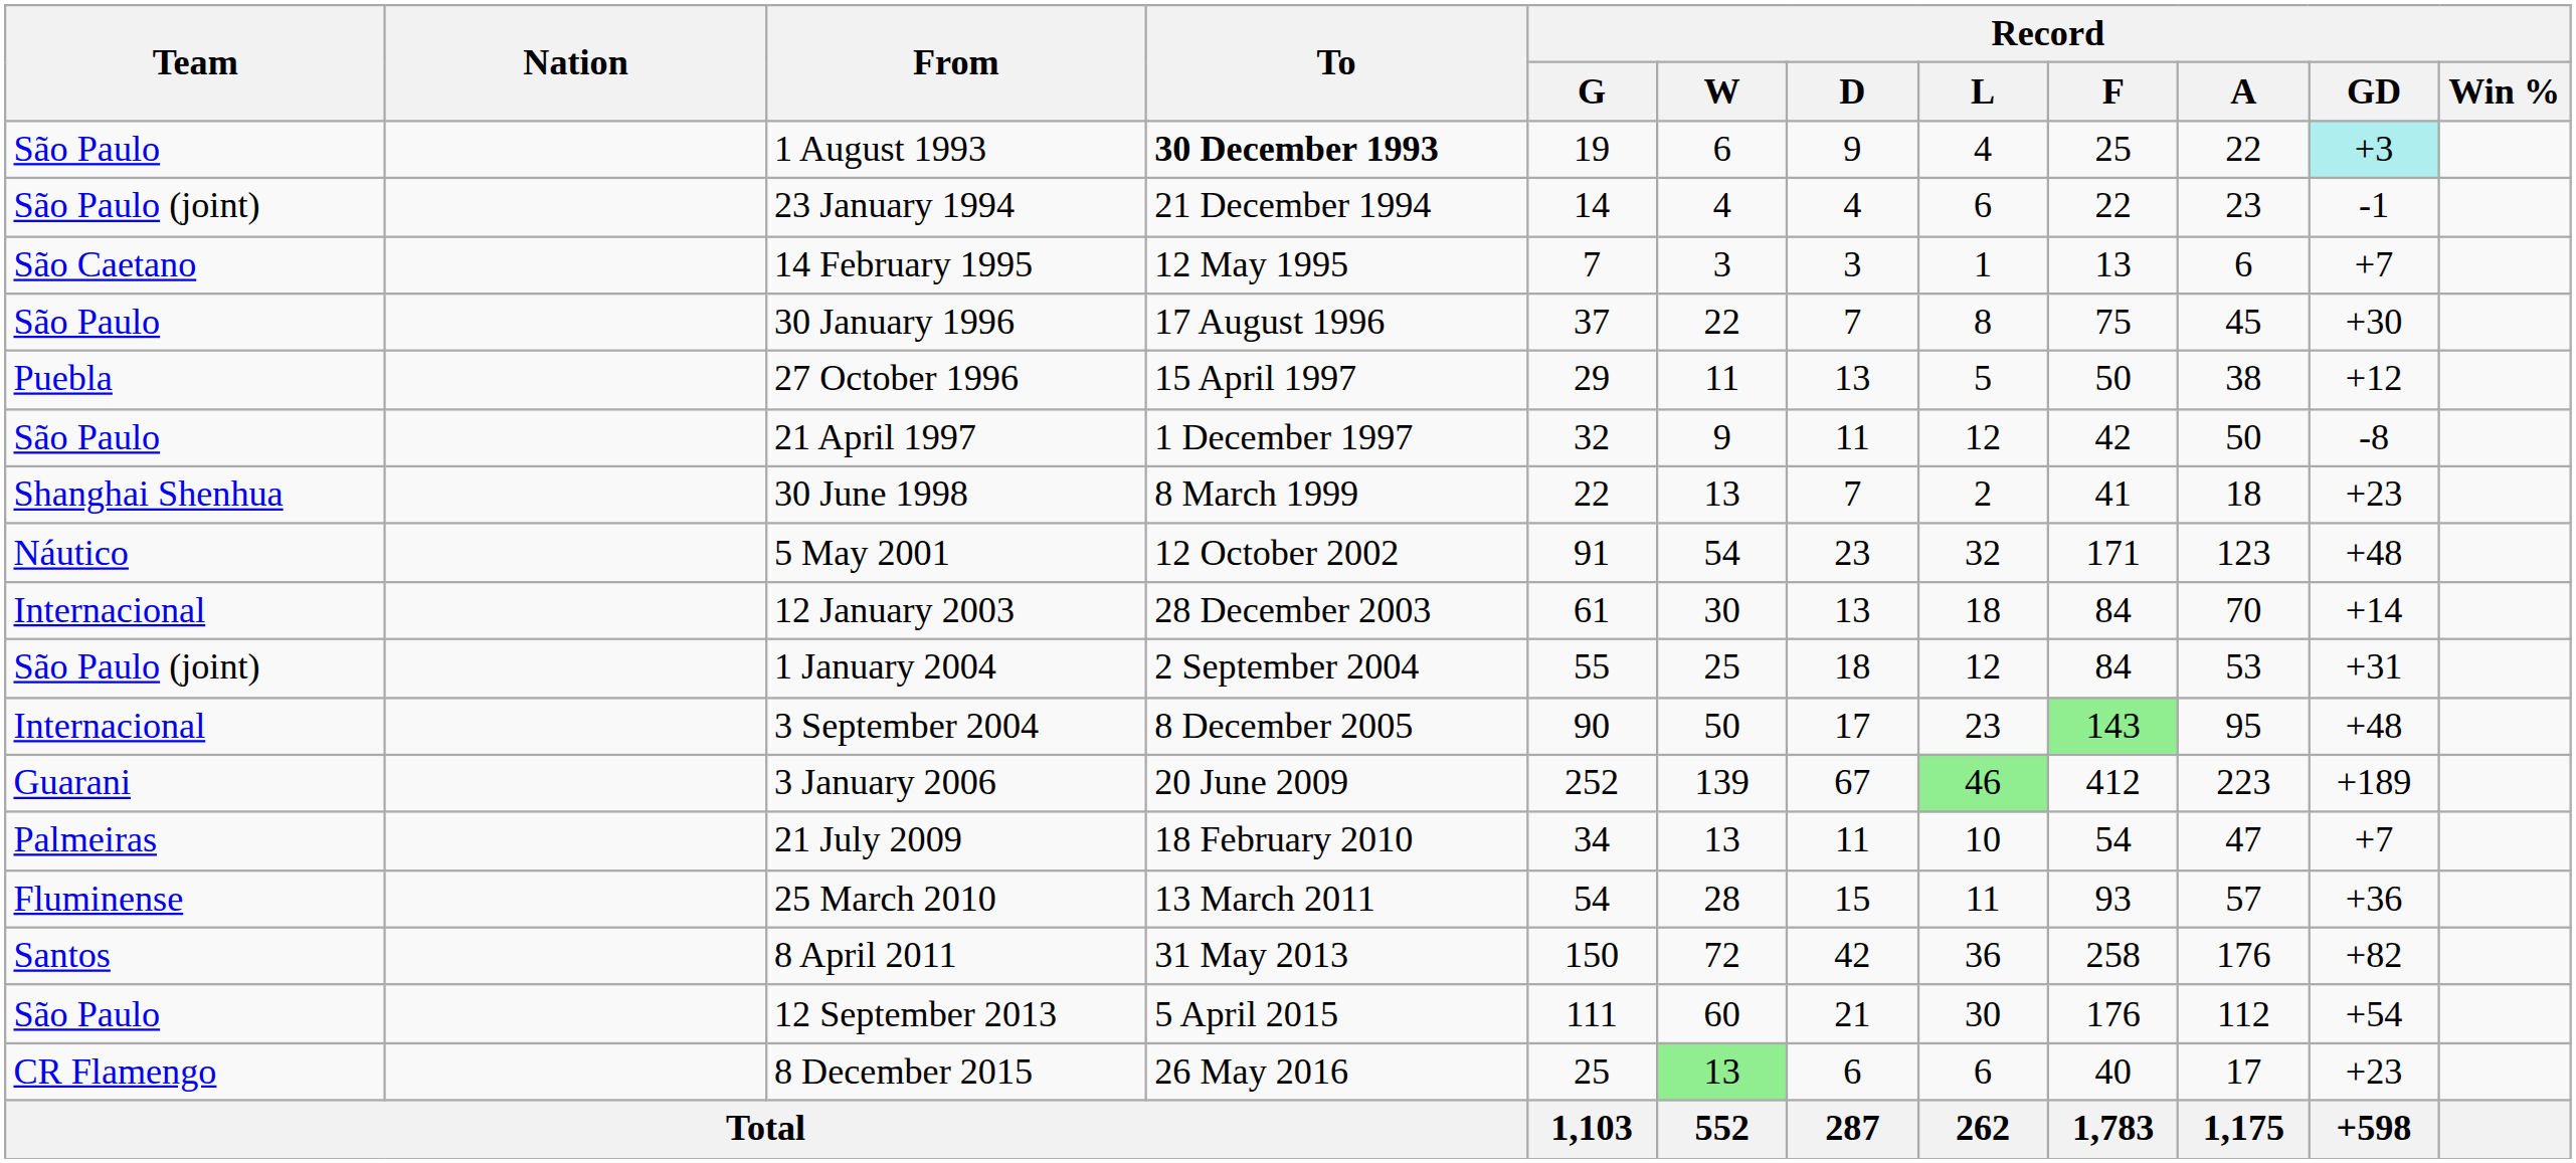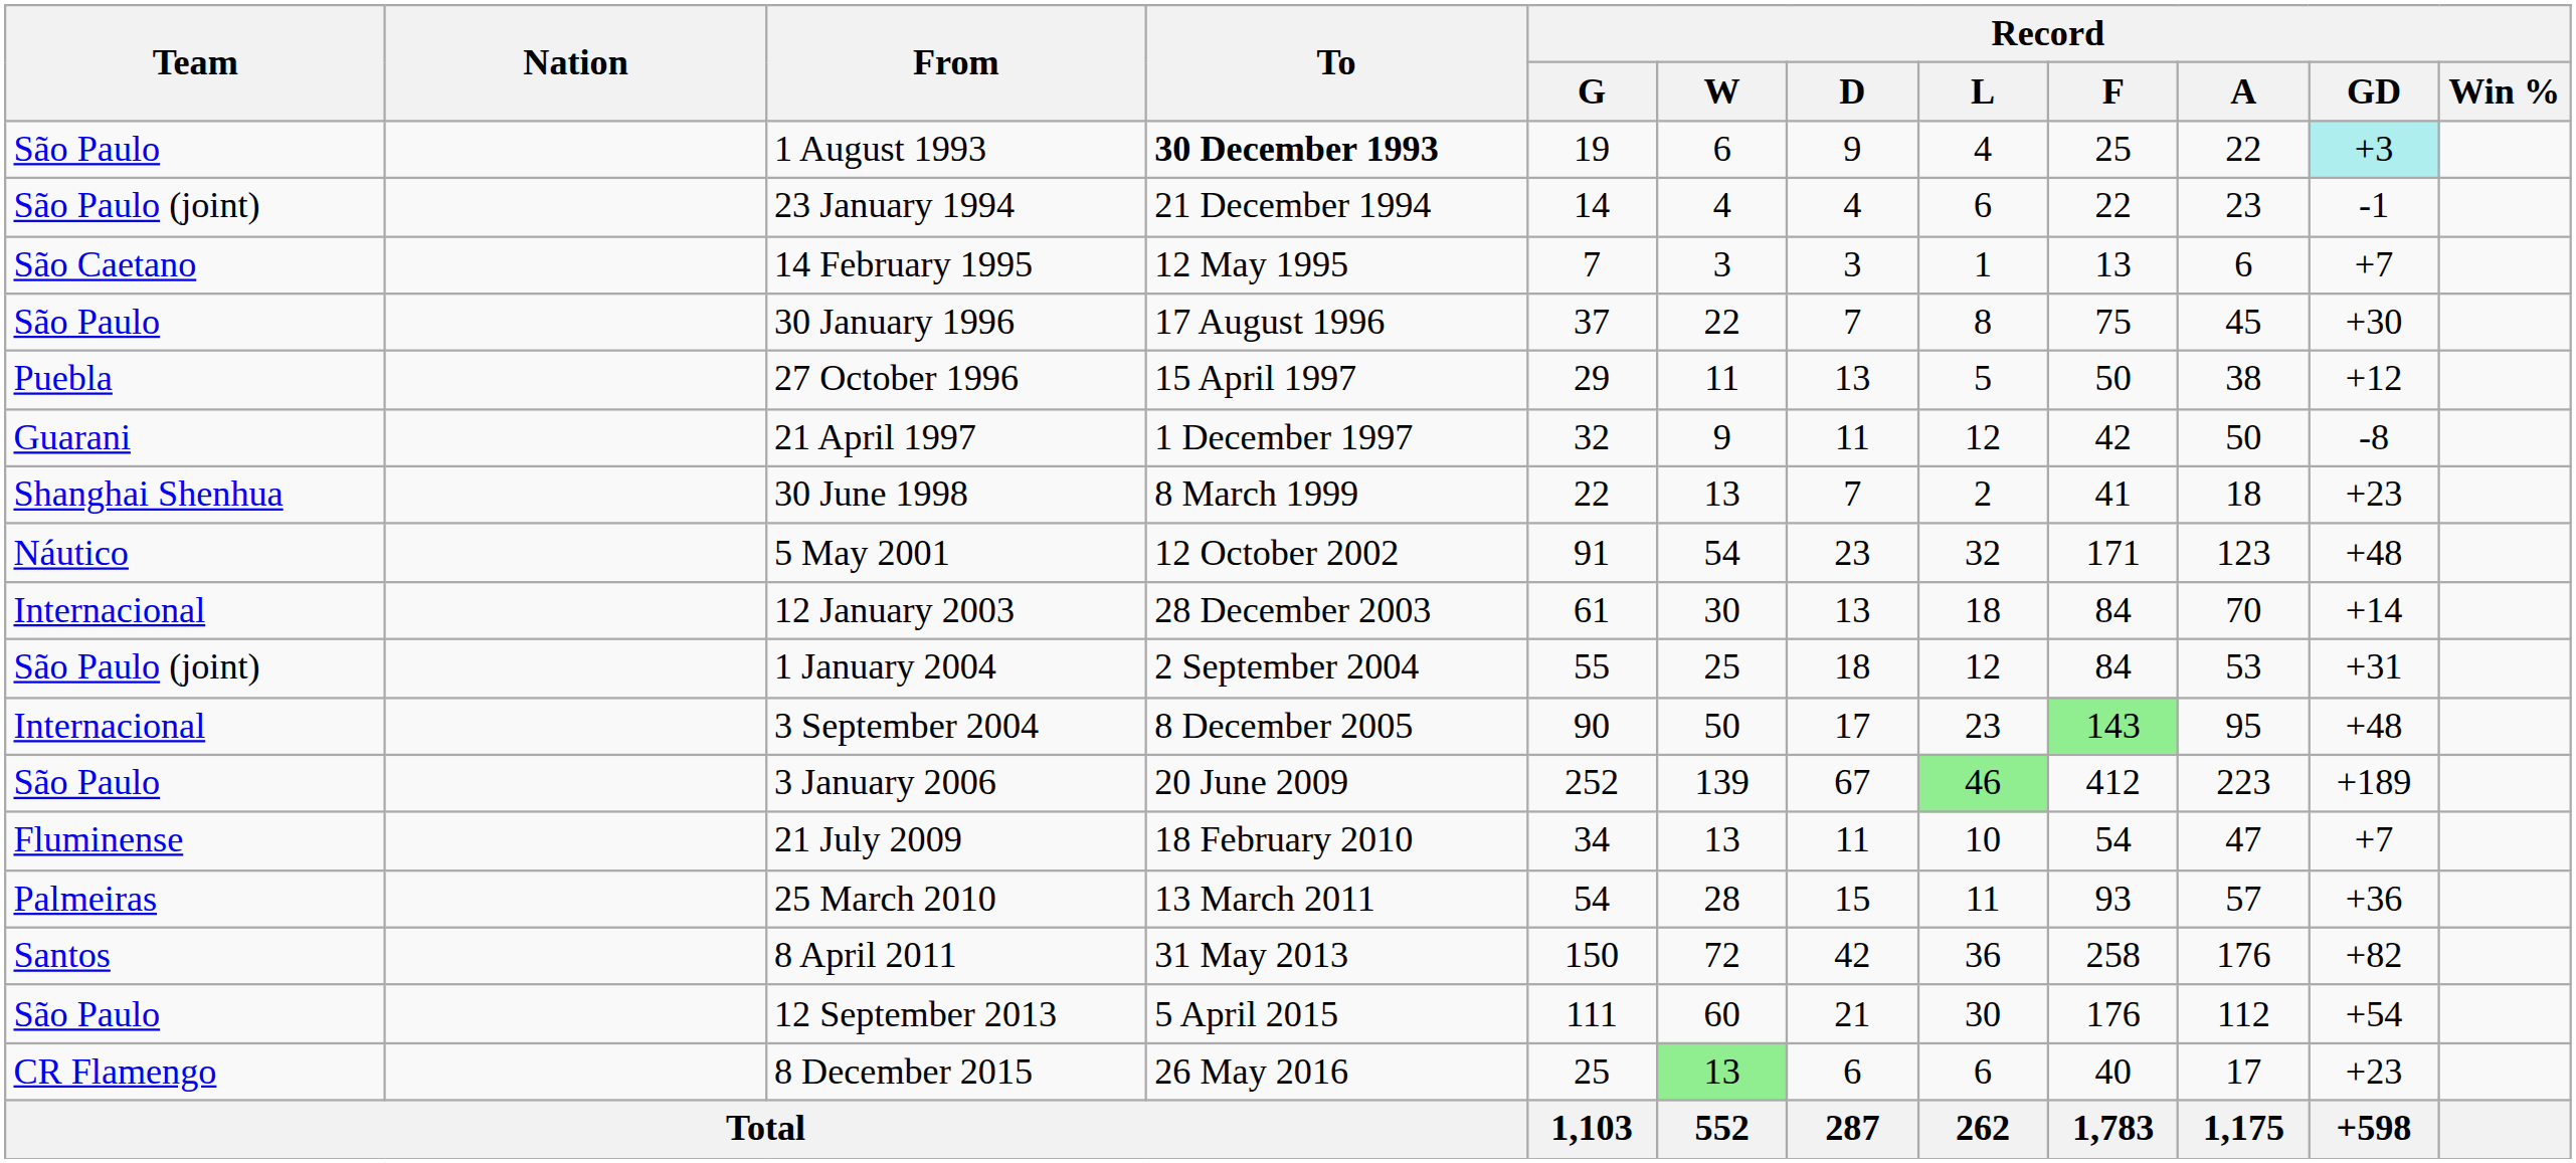 <table class="wikitable" style="text-align: center">
 <tr>
 <th rowspan=2 width=160>Team</th>
 <th rowspan=2 width=160>Nation</th>
 <th rowspan=2 width=160>From</th>
 <th rowspan=2 width=160>To</th>
 <th colspan=8>Record</th>
 </tr>
 <tr>
 <th width=50>G</th>
 <th width=50>W</th>
 <th width=50>D</th>
 <th width=50>L</th>
 <th width=50>F</th>
 <th width=50>A</th>
 <th width=50>GD</th>
 <th width=50>Win %</th>
 </tr>
 <tr>
 <td align="left"><a href='#'>São Paulo</a></td>
 <td align="left"></td>
 <td align=left>1 August 1993</td>
 <td align=left><strong>30 December 1993</strong></td>
 <td>19</td>
 <td>6</td>
 <td>9</td>
 <td>4</td>
 <td>25</td>
 <td>22</td>
 <td style="background: paleturquoise;">+3</td>
 <td></td>
 </tr>
 <tr>
 <td align="left"><a href='#'>São Paulo</a> (joint)</td>
 <td align="left"></td>
 <td align=left>23 January 1994</td>
 <td align=left>21 December 1994</td>
 <td>14</td>
 <td>4</td>
 <td>4</td>
 <td>6</td>
 <td>22</td>
 <td>23</td>
 <td>-1</td>
 <td></td>
 </tr>
 <tr>
 <td align="left"><a href='#'>São Caetano</a></td>
 <td align="left"></td>
 <td align=left>14 February 1995</td>
 <td align=left>12 May 1995</td>
 <td>7</td>
 <td>3</td>
 <td>3</td>
 <td>1</td>
 <td>13</td>
 <td>6</td>
 <td>+7</td>
 <td></td>
 </tr>
 <tr>
 <td align="left"><a href='#'>São Paulo</a></td>
 <td align="left"></td>
 <td align=left>30 January 1996</td>
 <td align=left>17 August 1996</td>
 <td>37</td>
 <td>22</td>
 <td>7</td>
 <td>8</td>
 <td>75</td>
 <td>45</td>
 <td>+30</td>
 <td></td>
 </tr>
 <tr>
 <td align="left"><a href='#'>Puebla</a></td>
 <td align="left"></td>
 <td align=left>27 October 1996</td>
 <td align=left>15 April 1997</td>
 <td>29</td>
 <td>11</td>
 <td>13</td>
 <td>5</td>
 <td>50</td>
 <td>38</td>
 <td>+12</td>
 <td></td>
 </tr>
 <tr>
-<td align="left"><a href='#'>São Paulo</a></td>
+<td align="left"><a href='#'>Guarani</a></td>
 <td align="left"></td>
 <td align=left>21 April 1997</td>
 <td align=left>1 December 1997</td>
 <td>32</td>
 <td>9</td>
 <td>11</td>
 <td>12</td>
 <td>42</td>
 <td>50</td>
 <td>-8</td>
 <td></td>
 </tr>
 <tr>
 <td align="left"><a href='#'>Shanghai Shenhua</a></td>
 <td align="left"></td>
 <td align=left>30 June 1998</td>
 <td align=left>8 March 1999</td>
 <td>22</td>
 <td>13</td>
 <td>7</td>
 <td>2</td>
 <td>41</td>
 <td>18</td>
 <td>+23</td>
 <td></td>
 </tr>
 <tr>
 <td align="left"><a href='#'>Náutico</a></td>
 <td align="left"></td>
 <td align=left>5 May 2001</td>
 <td align=left>12 October 2002</td>
 <td>91</td>
 <td>54</td>
 <td>23</td>
 <td>32</td>
 <td>171</td>
 <td>123</td>
 <td>+48</td>
 <td></td>
 </tr>
 <tr>
 <td align="left"><a href='#'>Internacional</a></td>
 <td align="left"></td>
 <td align=left>12 January 2003</td>
 <td align=left>28 December 2003</td>
 <td>61</td>
 <td>30</td>
 <td>13</td>
 <td>18</td>
 <td>84</td>
 <td>70</td>
 <td>+14</td>
 <td></td>
 </tr>
 <tr>
 <td align="left"><a href='#'>São Paulo</a> (joint)</td>
 <td align="left"></td>
 <td align=left>1 January 2004</td>
 <td align=left>2 September 2004</td>
 <td>55</td>
 <td>25</td>
 <td>18</td>
 <td>12</td>
 <td>84</td>
 <td>53</td>
 <td>+31</td>
 <td></td>
 </tr>
 <tr>
 <td align="left"><a href='#'>Internacional</a></td>
 <td align="left"></td>
 <td align=left>3 September 2004</td>
 <td align=left>8 December 2005</td>
 <td>90</td>
 <td>50</td>
 <td>17</td>
 <td>23</td>
 <td style="background: lightgreen;">143</td>
 <td>95</td>
 <td>+48</td>
 <td></td>
 </tr>
 <tr>
-<td align="left"><a href='#'>Guarani</a></td>
+<td align="left"><a href='#'>São Paulo</a></td>
 <td align="left"></td>
 <td align=left>3 January 2006</td>
 <td align=left>20 June 2009</td>
 <td>252</td>
 <td>139</td>
 <td>67</td>
 <td style="background: lightgreen;">46</td>
 <td>412</td>
 <td>223</td>
 <td>+189</td>
 <td></td>
 </tr>
 <tr>
-<td align="left"><a href='#'>Palmeiras</a></td>
+<td align="left"><a href='#'>Fluminense</a></td>
 <td align="left"></td>
 <td align=left>21 July 2009</td>
 <td align=left>18 February 2010</td>
 <td>34</td>
 <td>13</td>
 <td>11</td>
 <td>10</td>
 <td>54</td>
 <td>47</td>
 <td>+7</td>
 <td></td>
 </tr>
 <tr>
-<td align="left"><a href='#'>Fluminense</a></td>
+<td align="left"><a href='#'>Palmeiras</a></td>
 <td align="left"></td>
 <td align=left>25 March 2010</td>
 <td align=left>13 March 2011</td>
 <td>54</td>
 <td>28</td>
 <td>15</td>
 <td>11</td>
 <td>93</td>
 <td>57</td>
 <td>+36</td>
 <td></td>
 </tr>
 <tr>
 <td align="left"><a href='#'>Santos</a></td>
 <td align="left"></td>
 <td align=left>8 April 2011</td>
 <td align=left>31 May 2013</td>
 <td>150</td>
 <td>72</td>
 <td>42</td>
 <td>36</td>
 <td>258</td>
 <td>176</td>
 <td>+82</td>
 <td></td>
 </tr>
 <tr>
 <td align="left"><a href='#'>São Paulo</a></td>
 <td align="left"></td>
 <td align=left>12 September 2013</td>
 <td align=left>5 April 2015</td>
 <td>111</td>
 <td>60</td>
 <td>21</td>
 <td>30</td>
 <td>176</td>
 <td>112</td>
 <td>+54</td>
 <td></td>
 </tr>
 <tr>
 <td align="left"><a href='#'>CR Flamengo</a></td>
 <td align="left"></td>
 <td align=left>8 December 2015</td>
 <td align=left>26 May 2016</td>
 <td>25</td>
 <td style="background: lightgreen;">13</td>
 <td>6</td>
 <td>6</td>
 <td>40</td>
 <td>17</td>
 <td>+23</td>
 <td></td>
 </tr>
 <tr>
 <th align="center" colspan="4">Total</th>
 <th>1,103</th>
 <th>552</th>
 <th>287</th>
 <th>262</th>
 <th>1,783</th>
 <th>1,175</th>
 <th>+598</th>
 <th></th>
 </tr>
 </table>
